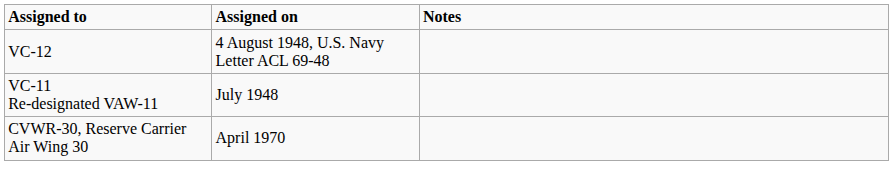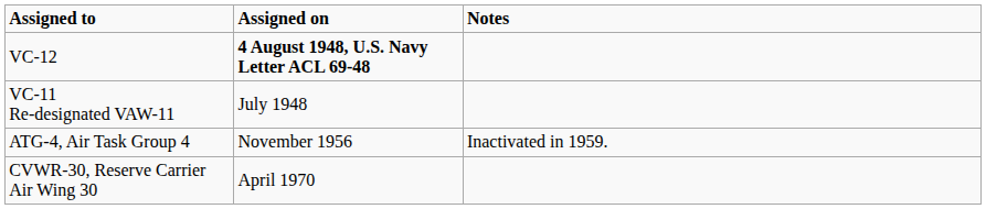 <table class="wikitable" style="width: 70%;">
 <tr>
 <td style="width: 200px;"><strong>Assigned to</strong></td>
 <td style="width: 200px;"><strong>Assigned on</strong></td>
 <td><strong>Notes</strong></td>
 </tr>
 <tr>
 <td>VC-12</td>
-<td>4 August 1948, U.S. Navy Letter ACL 69-48</td>
+<td><strong>4 August 1948, U.S. Navy Letter ACL 69-48</strong></td>
 <td></td>
 </tr>
 <tr>
 <td>VC-11<br>Re-designated VAW-11</td>
 <td>July 1948</td>
 <td></td>
 </tr>
 <tr>
+<td>ATG-4, Air Task Group 4</td>
+<td>November 1956</td>
+<td>Inactivated in 1959.</td>
+</tr>
+<tr>
 <td>CVWR-30, Reserve Carrier Air Wing 30</td>
 <td>April 1970</td>
 <td></td>
 </tr>
 </table>
